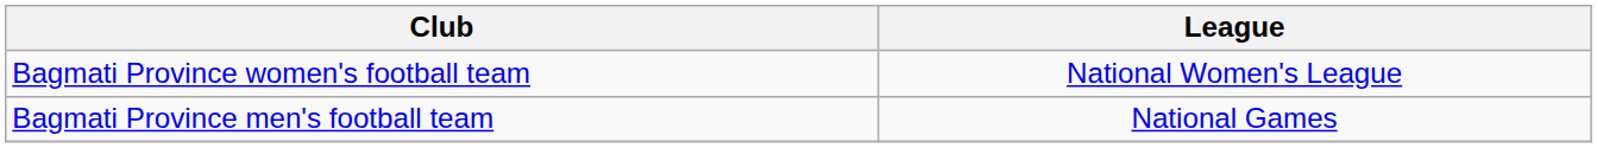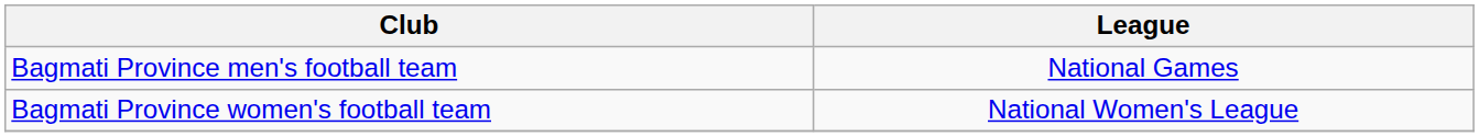 <table class="wikitable sortable" width="100%">
 <tr>
 <th !width="55%">Club</th>
 <th width="45%">League</th>
 </tr>
 <tr>
+<td><a href='#'>Bagmati Province men's football team</a></td>
+<td align="center"><a href='#'>National Games</a></td>
+</tr>
+<tr>
 <td><a href='#'>Bagmati Province women's football team</a></td>
 <td align="center"><a href='#'>National Women's League</a></td>
 </tr>
 <tr>
-<td><a href='#'>Bagmati Province men's football team</a></td>
-<td align="center"><a href='#'>National Games</a></td>
-</tr>
-<tr>
 </tr>
 </table>
